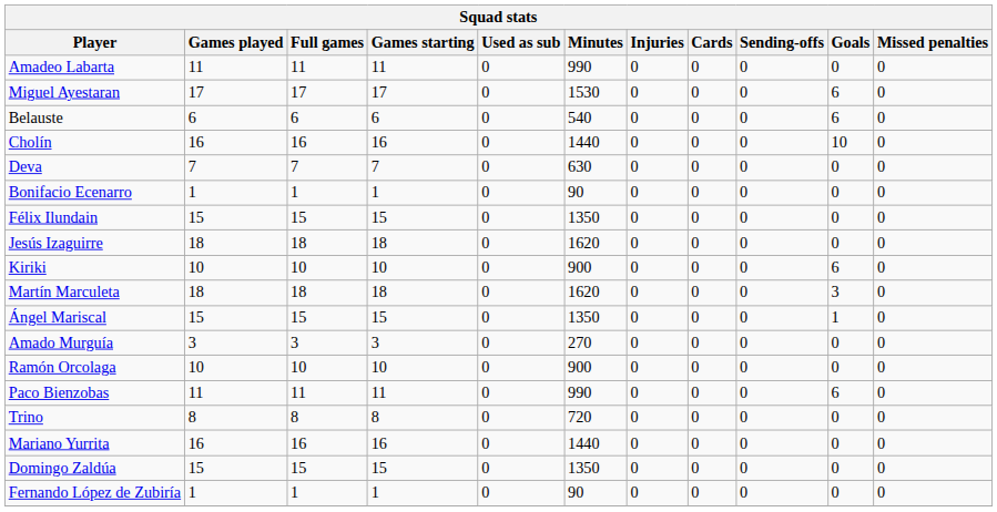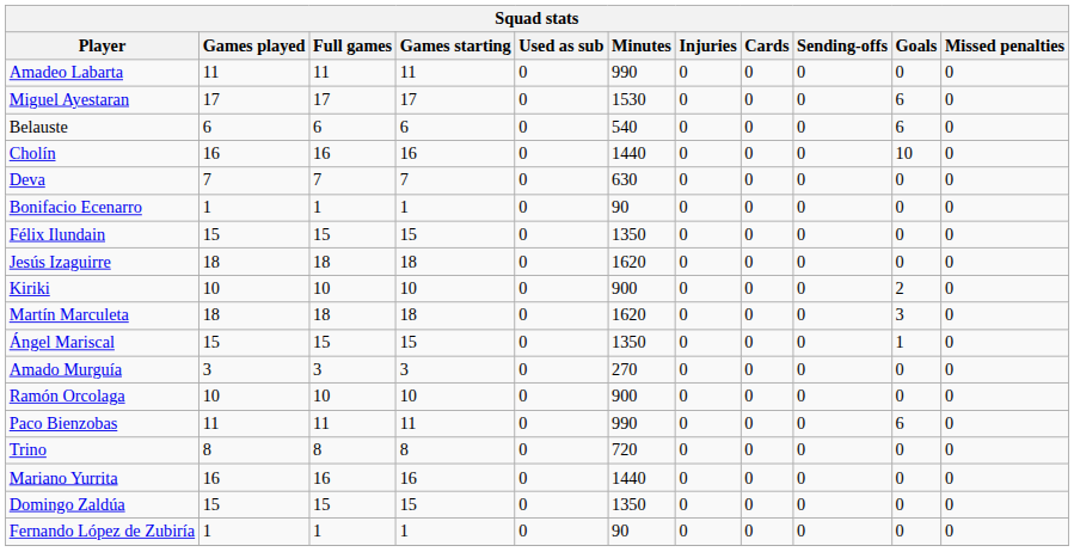 <table class="wikitable collapsible collapsed">
 <tr>
 <th colspan="11"><strong>Squad stats</strong></th>
 </tr>
 <tr>
 <th>Player</th>
 <th>Games played</th>
 <th>Full games</th>
 <th>Games starting</th>
 <th>Used as sub</th>
 <th>Minutes</th>
 <th>Injuries</th>
 <th>Cards</th>
 <th>Sending-offs</th>
 <th>Goals</th>
 <th>Missed penalties</th>
 </tr>
 <tr>
 <td><a href='#'>Amadeo Labarta</a></td>
 <td>11</td>
 <td>11</td>
 <td>11</td>
 <td>0</td>
 <td>990</td>
 <td>0</td>
 <td>0</td>
 <td>0</td>
 <td>0</td>
 <td>0</td>
 </tr>
 <tr>
 <td><a href='#'>Miguel Ayestaran</a></td>
 <td>17</td>
 <td>17</td>
 <td>17</td>
 <td>0</td>
 <td>1530</td>
 <td>0</td>
 <td>0</td>
 <td>0</td>
 <td>6</td>
 <td>0</td>
 </tr>
 <tr>
 <td>Belauste</td>
 <td>6</td>
 <td>6</td>
 <td>6</td>
 <td>0</td>
 <td>540</td>
 <td>0</td>
 <td>0</td>
 <td>0</td>
 <td>6</td>
 <td>0</td>
 </tr>
 <tr>
 <td><a href='#'>Cholín</a></td>
 <td>16</td>
 <td>16</td>
 <td>16</td>
 <td>0</td>
 <td>1440</td>
 <td>0</td>
 <td>0</td>
 <td>0</td>
 <td>10</td>
 <td>0</td>
 </tr>
 <tr>
 <td><a href='#'>Deva</a></td>
 <td>7</td>
 <td>7</td>
 <td>7</td>
 <td>0</td>
 <td>630</td>
 <td>0</td>
 <td>0</td>
 <td>0</td>
 <td>0</td>
 <td>0</td>
 </tr>
 <tr>
 <td><a href='#'>Bonifacio Ecenarro</a></td>
 <td>1</td>
 <td>1</td>
 <td>1</td>
 <td>0</td>
 <td>90</td>
 <td>0</td>
 <td>0</td>
 <td>0</td>
 <td>0</td>
 <td>0</td>
 </tr>
 <tr>
 <td><a href='#'>Félix Ilundain</a></td>
 <td>15</td>
 <td>15</td>
 <td>15</td>
 <td>0</td>
 <td>1350</td>
 <td>0</td>
 <td>0</td>
 <td>0</td>
 <td>0</td>
 <td>0</td>
 </tr>
 <tr>
 <td><a href='#'>Jesús Izaguirre</a></td>
 <td>18</td>
 <td>18</td>
 <td>18</td>
 <td>0</td>
 <td>1620</td>
 <td>0</td>
 <td>0</td>
 <td>0</td>
 <td>0</td>
 <td>0</td>
 </tr>
 <tr>
 <td><a href='#'>Kiriki</a></td>
 <td>10</td>
 <td>10</td>
 <td>10</td>
 <td>0</td>
 <td>900</td>
 <td>0</td>
 <td>0</td>
 <td>0</td>
-<td>6</td>
+<td>2</td>
 <td>0</td>
 </tr>
 <tr>
 <td><a href='#'>Martín Marculeta</a></td>
 <td>18</td>
 <td>18</td>
 <td>18</td>
 <td>0</td>
 <td>1620</td>
 <td>0</td>
 <td>0</td>
 <td>0</td>
 <td>3</td>
 <td>0</td>
 </tr>
 <tr>
 <td><a href='#'>Ángel Mariscal</a></td>
 <td>15</td>
 <td>15</td>
 <td>15</td>
 <td>0</td>
 <td>1350</td>
 <td>0</td>
 <td>0</td>
 <td>0</td>
 <td>1</td>
 <td>0</td>
 </tr>
 <tr>
 <td><a href='#'>Amado Murguía</a></td>
 <td>3</td>
 <td>3</td>
 <td>3</td>
 <td>0</td>
 <td>270</td>
 <td>0</td>
 <td>0</td>
 <td>0</td>
 <td>0</td>
 <td>0</td>
 </tr>
 <tr>
 <td><a href='#'>Ramón Orcolaga</a></td>
 <td>10</td>
 <td>10</td>
 <td>10</td>
 <td>0</td>
 <td>900</td>
 <td>0</td>
 <td>0</td>
 <td>0</td>
 <td>0</td>
 <td>0</td>
 </tr>
 <tr>
 <td><a href='#'>Paco Bienzobas</a></td>
 <td>11</td>
 <td>11</td>
 <td>11</td>
 <td>0</td>
 <td>990</td>
 <td>0</td>
 <td>0</td>
 <td>0</td>
 <td>6</td>
 <td>0</td>
 </tr>
 <tr>
 <td><a href='#'>Trino</a></td>
 <td>8</td>
 <td>8</td>
 <td>8</td>
 <td>0</td>
 <td>720</td>
 <td>0</td>
 <td>0</td>
 <td>0</td>
 <td>0</td>
 <td>0</td>
 </tr>
 <tr>
 <td><a href='#'>Mariano Yurrita</a></td>
 <td>16</td>
 <td>16</td>
 <td>16</td>
 <td>0</td>
 <td>1440</td>
 <td>0</td>
 <td>0</td>
 <td>0</td>
 <td>0</td>
 <td>0</td>
 </tr>
 <tr>
 <td><a href='#'>Domingo Zaldúa</a></td>
 <td>15</td>
 <td>15</td>
 <td>15</td>
 <td>0</td>
 <td>1350</td>
 <td>0</td>
 <td>0</td>
 <td>0</td>
 <td>0</td>
 <td>0</td>
 </tr>
 <tr>
 <td><a href='#'>Fernando López de Zubiría</a></td>
 <td>1</td>
 <td>1</td>
 <td>1</td>
 <td>0</td>
 <td>90</td>
 <td>0</td>
 <td>0</td>
 <td>0</td>
 <td>0</td>
 <td>0</td>
 </tr>
 <tr>
 </tr>
 </table>
